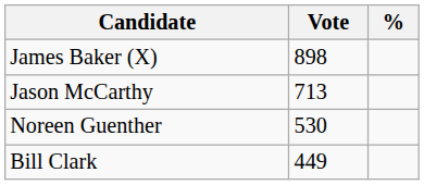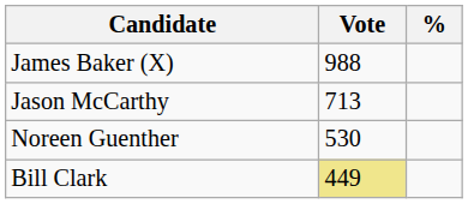 <table class="wikitable">
 <tr>
 <th bgcolor="#DDDDFF" width="200px">Candidate</th>
 <th bgcolor="#DDDDFF" width="50px">Vote</th>
 <th bgcolor="#DDDDFF" width="30px">%</th>
 </tr>
 <tr>
 <td>James Baker (X)</td>
-<td>898</td>
+<td>988</td>
 <td></td>
 </tr>
 <tr>
 <td>Jason McCarthy</td>
 <td>713</td>
 <td></td>
 </tr>
 <tr>
 <td>Noreen Guenther</td>
 <td>530</td>
 <td></td>
 </tr>
 <tr>
 <td>Bill Clark</td>
-<td>449</td>
+<td style="background: khaki;">449</td>
 <td></td>
 </tr>
 </table>
